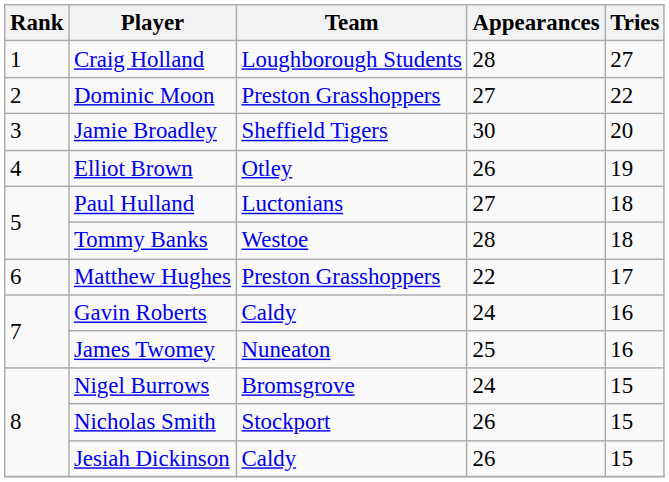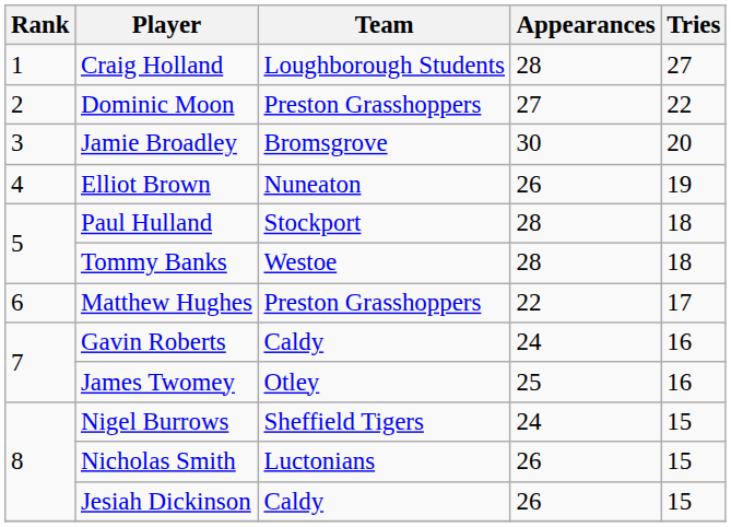 <table class="wikitable">
 <tr>
 <th>Rank</th>
 <th>Player</th>
 <th>Team</th>
 <th>Appearances</th>
 <th>Tries</th>
 </tr>
 <tr>
 <td>1</td>
 <td> <a href='#'>Craig Holland</a></td>
 <td><a href='#'>Loughborough Students</a></td>
 <td>28</td>
 <td>27</td>
 </tr>
 <tr>
 <td>2</td>
 <td> <a href='#'>Dominic Moon</a></td>
 <td><a href='#'>Preston Grasshoppers</a></td>
 <td>27</td>
 <td>22</td>
 </tr>
 <tr>
 <td>3</td>
 <td> <a href='#'>Jamie Broadley</a></td>
-<td><a href='#'>Sheffield Tigers</a></td>
+<td><a href='#'>Bromsgrove</a></td>
 <td>30</td>
 <td>20</td>
 </tr>
 <tr>
 <td>4</td>
 <td> <a href='#'>Elliot Brown</a></td>
-<td><a href='#'>Otley</a></td>
+<td><a href='#'>Nuneaton</a></td>
 <td>26</td>
 <td>19</td>
 </tr>
 <tr>
 <td rowspan=2>5</td>
 <td> <a href='#'>Paul Hulland</a></td>
-<td><a href='#'>Luctonians</a></td>
-<td>27</td>
+<td><a href='#'>Stockport</a></td>
+<td>28</td>
 <td>18</td>
 </tr>
 <tr>
 <td> <a href='#'>Tommy Banks</a></td>
 <td><a href='#'>Westoe</a></td>
 <td>28</td>
 <td>18</td>
 </tr>
 <tr>
 <td>6</td>
 <td> <a href='#'>Matthew Hughes</a></td>
 <td><a href='#'>Preston Grasshoppers</a></td>
 <td>22</td>
 <td>17</td>
 </tr>
 <tr>
 <td rowspan=2>7</td>
 <td> <a href='#'>Gavin Roberts</a></td>
 <td><a href='#'>Caldy</a></td>
 <td>24</td>
 <td>16</td>
 </tr>
 <tr>
 <td> <a href='#'>James Twomey</a></td>
-<td><a href='#'>Nuneaton</a></td>
+<td><a href='#'>Otley</a></td>
 <td>25</td>
 <td>16</td>
 </tr>
 <tr>
 <td rowspan=3>8</td>
 <td> <a href='#'>Nigel Burrows</a></td>
-<td><a href='#'>Bromsgrove</a></td>
+<td><a href='#'>Sheffield Tigers</a></td>
 <td>24</td>
 <td>15</td>
 </tr>
 <tr>
 <td> <a href='#'>Nicholas Smith</a></td>
-<td><a href='#'>Stockport</a></td>
+<td><a href='#'>Luctonians</a></td>
 <td>26</td>
 <td>15</td>
 </tr>
 <tr>
 <td> <a href='#'>Jesiah Dickinson</a></td>
 <td><a href='#'>Caldy</a></td>
 <td>26</td>
 <td>15</td>
 </tr>
 <tr>
 </tr>
 </table>
